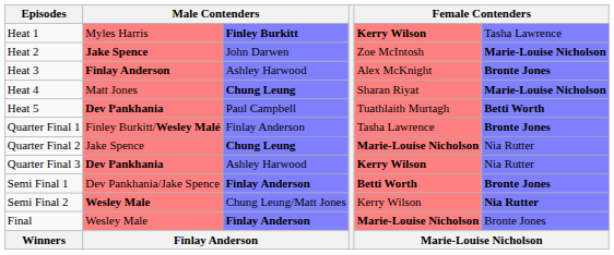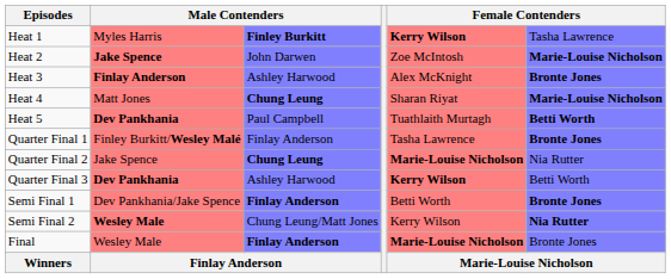 <table class="wikitable">
 <tr>
 <th>Episodes</th>
 <th colspan=2>Male Contenders</th>
 <th rowspan=13></th>
 <th colspan=2>Female Contenders</th>
 </tr>
 <tr>
 <td>Heat 1</td>
 <td bgcolor=#ff8080>Myles Harris</td>
 <td bgcolor=#8080ff><strong>Finley Burkitt</strong></td>
 <td bgcolor=#ff8080><strong>Kerry Wilson</strong></td>
 <td bgcolor=#8080ff>Tasha Lawrence</td>
 </tr>
 <tr>
 <td>Heat 2</td>
 <td bgcolor=#ff8080><strong>Jake Spence</strong></td>
 <td bgcolor=#8080ff>John Darwen</td>
 <td bgcolor=#ff8080>Zoe McIntosh</td>
 <td bgcolor=#8080ff><strong>Marie-Louise Nicholson</strong></td>
 </tr>
 <tr>
 <td>Heat 3</td>
 <td bgcolor=#ff8080><strong>Finlay Anderson</strong></td>
 <td bgcolor=#8080ff>Ashley Harwood</td>
 <td bgcolor=#ff8080>Alex McKnight</td>
 <td bgcolor=#8080ff><strong>Bronte Jones</strong></td>
 </tr>
 <tr>
 <td>Heat 4</td>
 <td bgcolor=#ff8080>Matt Jones</td>
 <td bgcolor=#8080ff><strong>Chung Leung</strong></td>
 <td bgcolor=#ff8080>Sharan Riyat</td>
 <td bgcolor=#8080ff><strong>Marie-Louise Nicholson</strong></td>
 </tr>
 <tr>
 <td>Heat 5</td>
 <td bgcolor=#ff8080><strong>Dev Pankhania</strong></td>
 <td bgcolor=#8080ff>Paul Campbell</td>
 <td bgcolor=#ff8080>Tuathlaith Murtagh</td>
 <td bgcolor=#8080ff><strong>Betti Worth</strong></td>
 </tr>
 <tr>
 <td>Quarter Final 1</td>
 <td bgcolor=#ff8080>Finley Burkitt/<strong>Wesley Malé</strong></td>
 <td bgcolor=#8080ff>Finlay Anderson</td>
 <td bgcolor=#ff8080>Tasha Lawrence</td>
 <td bgcolor=#8080ff><strong>Bronte Jones</strong></td>
 </tr>
 <tr>
 <td>Quarter Final 2</td>
 <td bgcolor=#ff8080>Jake Spence</td>
 <td bgcolor=#8080ff><strong>Chung Leung</strong></td>
 <td bgcolor=#ff8080><strong>Marie-Louise Nicholson</strong></td>
 <td bgcolor=#8080ff>Nia Rutter</td>
 </tr>
 <tr>
 <td>Quarter Final 3</td>
 <td bgcolor=#ff8080><strong>Dev Pankhania</strong></td>
 <td bgcolor=#8080ff>Ashley Harwood</td>
 <td bgcolor=#ff8080><strong>Kerry Wilson</strong></td>
-<td bgcolor=#8080ff>Nia Rutter</td>
+<td bgcolor=#8080ff>Betti Worth</td>
 </tr>
 <tr>
 <td>Semi Final 1</td>
 <td bgcolor=#ff8080>Dev Pankhania/Jake Spence</td>
 <td bgcolor=#8080ff><strong>Finlay Anderson</strong></td>
-<td bgcolor=#ff8080><strong>Betti Worth</strong></td>
+<td bgcolor=#ff8080>Betti Worth</td>
 <td bgcolor=#8080ff><strong>Bronte Jones</strong></td>
 </tr>
 <tr>
 <td>Semi Final 2</td>
 <td bgcolor=#ff8080><strong>Wesley Male</strong></td>
 <td bgcolor=#8080ff>Chung Leung/Matt Jones</td>
 <td bgcolor=#ff8080>Kerry Wilson</td>
 <td bgcolor=#8080ff><strong>Nia Rutter</strong></td>
 </tr>
 <tr>
 <td>Final</td>
 <td bgcolor=#ff8080>Wesley Male</td>
 <td bgcolor=#8080ff><strong>Finlay Anderson</strong></td>
 <td bgcolor=#ff8080><strong>Marie-Louise Nicholson</strong></td>
 <td bgcolor=#8080ff>Bronte Jones</td>
 </tr>
 <tr>
 <th>Winners</th>
 <th colspan="2">Finlay Anderson</th>
 <th colspan="2">Marie-Louise Nicholson</th>
 </tr>
 </table>
